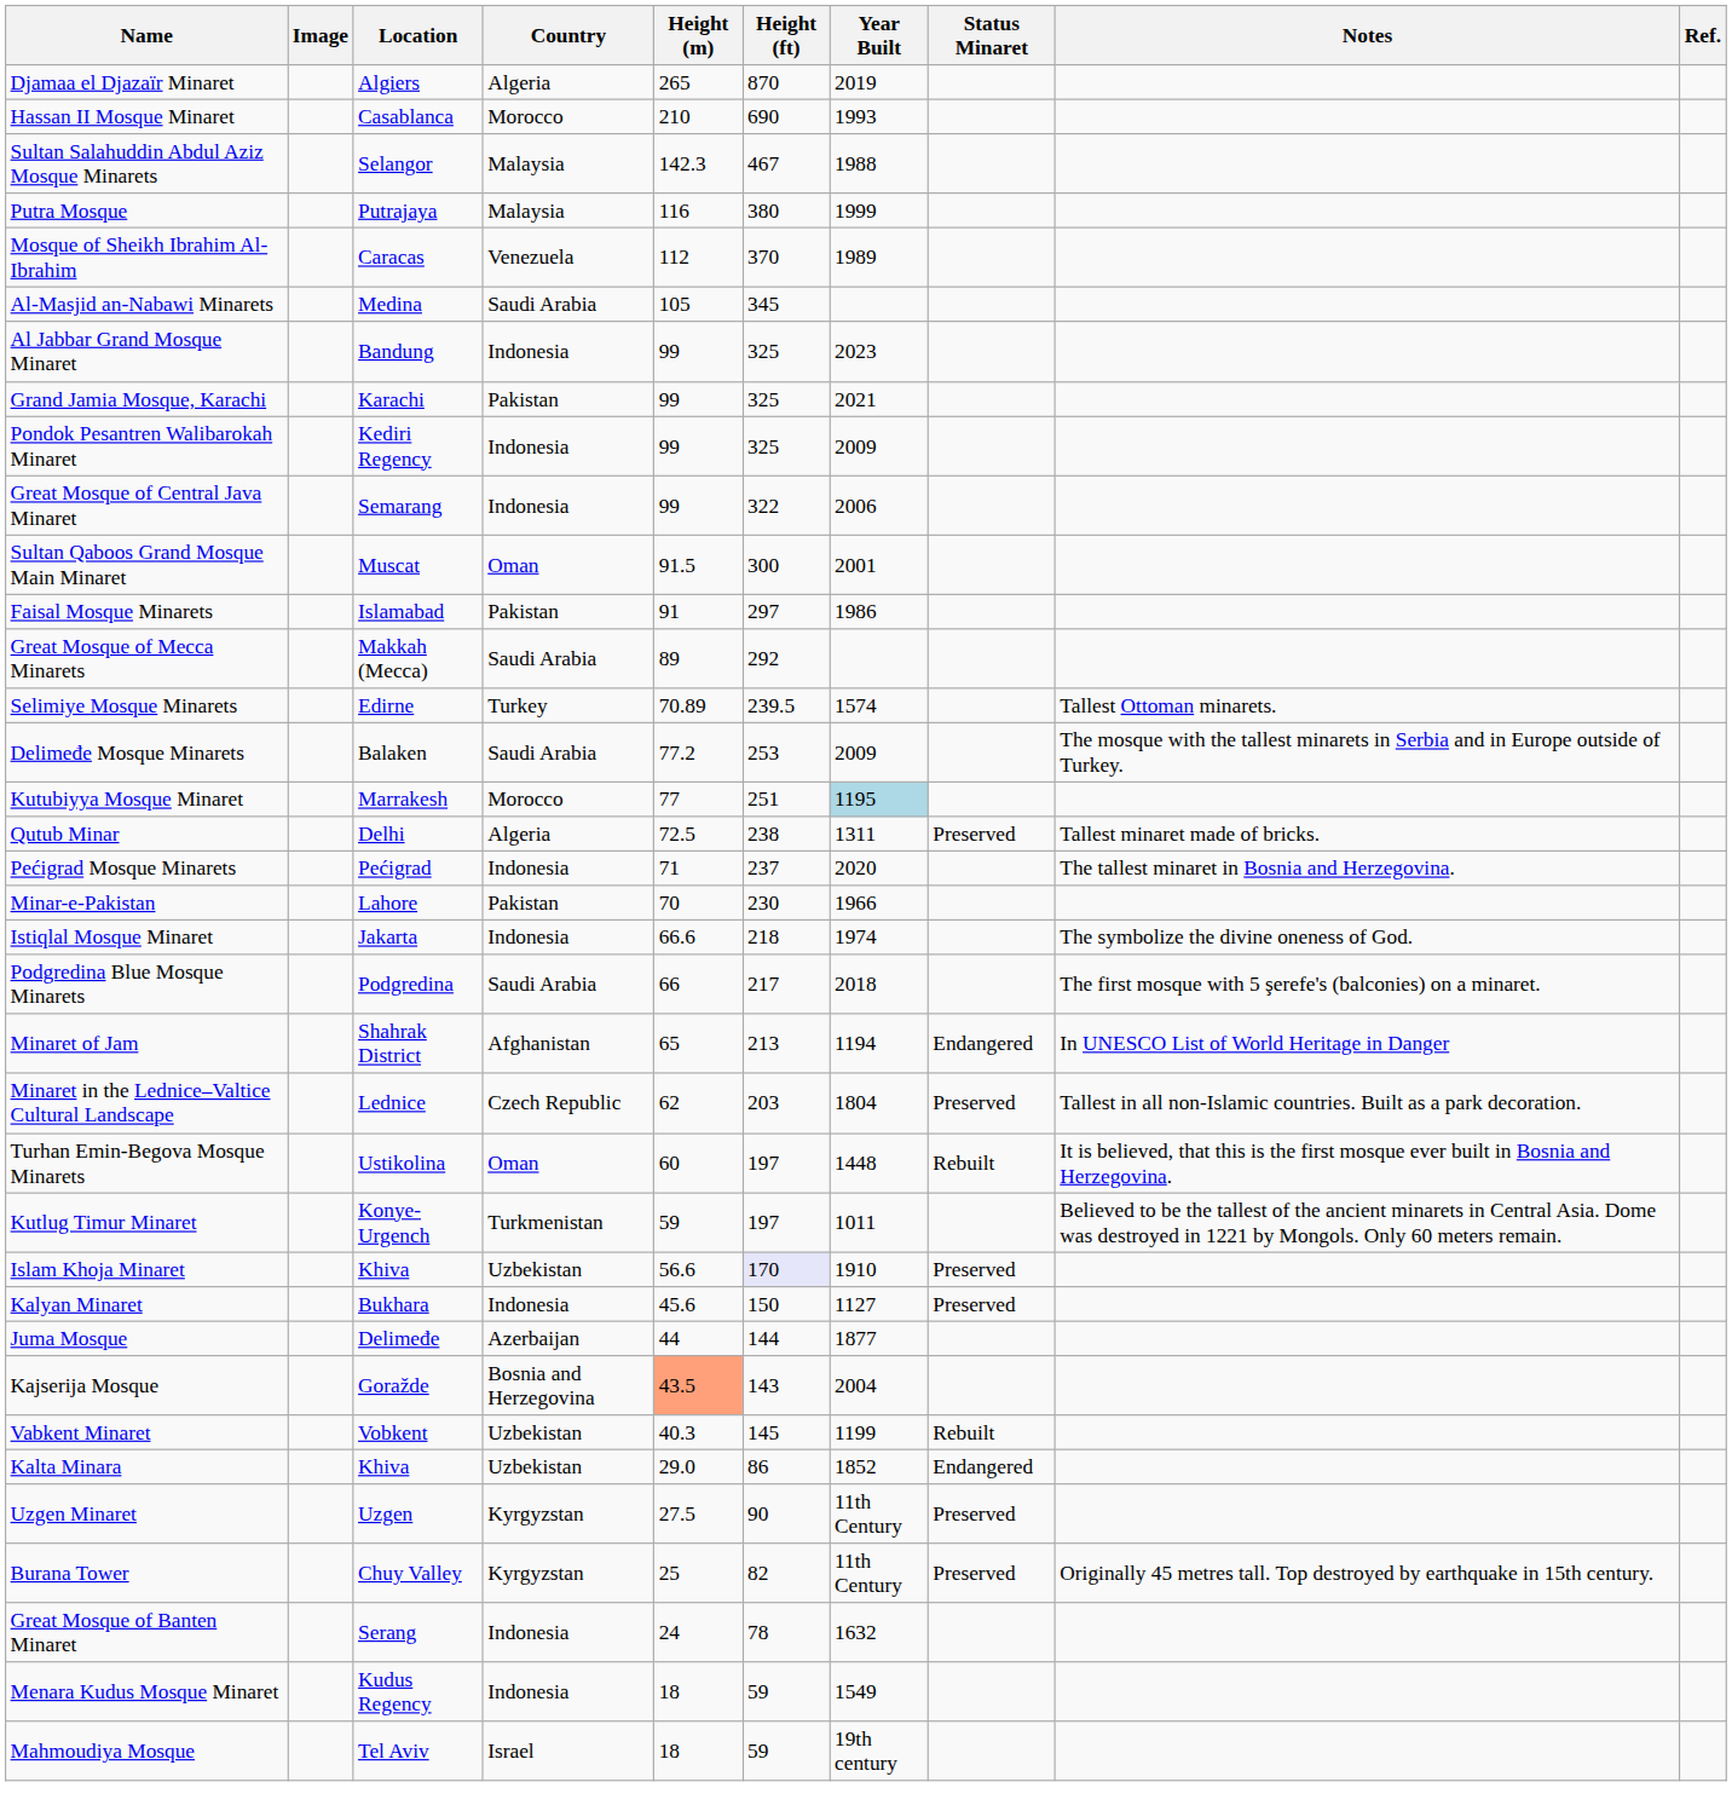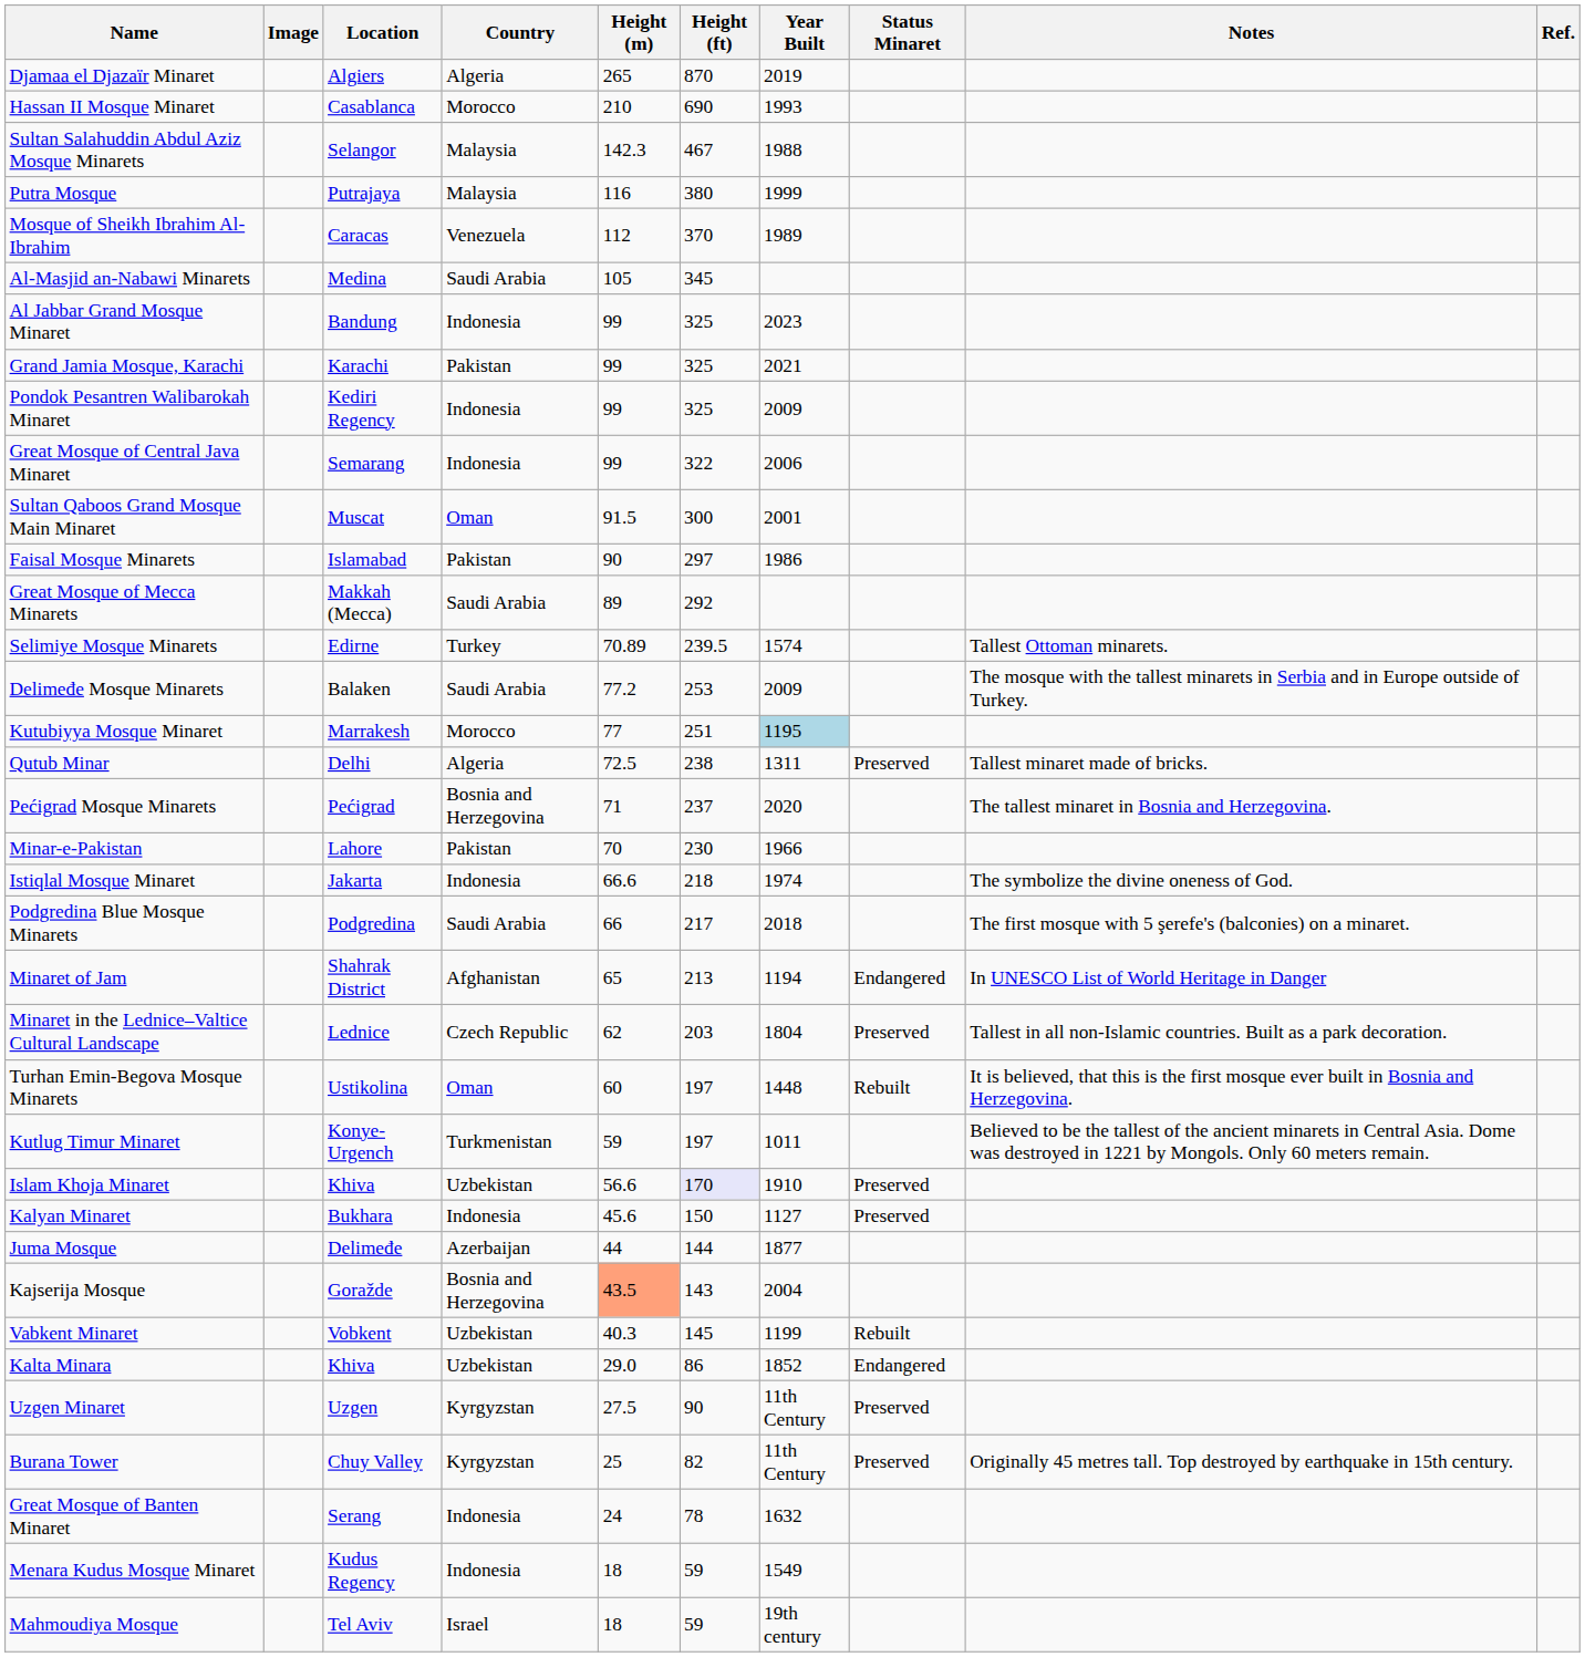 <table class="wikitable plainrowheaders sortable" style="font-size:95%; text-align:left;">
 <tr>
 <th>Name</th>
 <th class="unsortable">Image</th>
 <th>Location</th>
 <th>Country</th>
 <th>Height (m)</th>
 <th>Height (ft)</th>
 <th>Year Built</th>
 <th>Status Minaret</th>
 <th class="unsortable">Notes</th>
 <th class="unsortable">Ref.</th>
 </tr>
 <tr>
 <td><a href='#'>Djamaa el Djazaïr</a> Minaret</td>
 <td></td>
 <td><a href='#'>Algiers</a></td>
 <td>Algeria</td>
 <td>265</td>
 <td>870</td>
 <td>2019</td>
 <td></td>
 <td></td>
 <td></td>
 </tr>
 <tr>
 <td><a href='#'>Hassan II Mosque</a> Minaret</td>
 <td></td>
 <td><a href='#'>Casablanca</a></td>
 <td>Morocco</td>
 <td>210</td>
 <td>690</td>
 <td>1993</td>
 <td></td>
 <td></td>
 <td></td>
 </tr>
 <tr>
 <td><a href='#'>Sultan Salahuddin Abdul Aziz Mosque</a> Minarets</td>
 <td></td>
 <td><a href='#'>Selangor</a></td>
 <td>Malaysia</td>
 <td>142.3</td>
 <td>467</td>
 <td>1988</td>
 <td></td>
 <td></td>
 <td></td>
 </tr>
 <tr>
 <td><a href='#'>Putra Mosque</a></td>
 <td></td>
 <td><a href='#'>Putrajaya</a></td>
 <td>Malaysia</td>
 <td>116</td>
 <td>380</td>
 <td>1999</td>
 <td></td>
 <td></td>
 <td></td>
 </tr>
 <tr>
 <td><a href='#'>Mosque of Sheikh Ibrahim Al-Ibrahim</a></td>
 <td></td>
 <td><a href='#'>Caracas</a></td>
 <td>Venezuela</td>
 <td>112</td>
 <td>370</td>
 <td>1989</td>
 <td></td>
 <td></td>
 <td></td>
 </tr>
 <tr>
 <td><a href='#'>Al-Masjid an-Nabawi</a> Minarets</td>
 <td></td>
 <td><a href='#'>Medina</a></td>
 <td>Saudi Arabia</td>
 <td>105</td>
 <td>345</td>
 <td></td>
 <td></td>
 <td></td>
 <td></td>
 </tr>
 <tr>
 <td><a href='#'>Al Jabbar Grand Mosque</a> Minaret</td>
 <td></td>
 <td><a href='#'>Bandung</a></td>
 <td>Indonesia</td>
 <td>99</td>
 <td>325</td>
 <td>2023</td>
 <td></td>
 <td></td>
 <td></td>
 </tr>
 <tr>
 <td><a href='#'>Grand Jamia Mosque, Karachi</a></td>
 <td></td>
 <td><a href='#'>Karachi</a></td>
 <td>Pakistan</td>
 <td>99</td>
 <td>325</td>
 <td>2021</td>
 <td></td>
 <td></td>
 <td></td>
 </tr>
 <tr>
 <td><a href='#'>Pondok Pesantren Walibarokah</a> Minaret</td>
 <td></td>
 <td><a href='#'>Kediri Regency</a></td>
 <td>Indonesia</td>
 <td>99</td>
 <td>325</td>
 <td>2009</td>
 <td></td>
 <td></td>
 <td></td>
 </tr>
 <tr>
 <td><a href='#'>Great Mosque of Central Java</a> Minaret</td>
 <td></td>
 <td><a href='#'>Semarang</a></td>
 <td>Indonesia</td>
 <td>99</td>
 <td>322</td>
 <td>2006</td>
 <td></td>
 <td></td>
 <td></td>
 </tr>
 <tr>
 <td><a href='#'>Sultan Qaboos Grand Mosque</a> Main Minaret</td>
 <td></td>
 <td><a href='#'>Muscat</a></td>
 <td><a href='#'>Oman</a></td>
 <td>91.5</td>
 <td>300</td>
 <td>2001</td>
 <td></td>
 <td></td>
 <td></td>
 </tr>
 <tr>
 <td><a href='#'>Faisal Mosque</a> Minarets</td>
 <td></td>
 <td><a href='#'>Islamabad</a></td>
 <td>Pakistan</td>
-<td>91</td>
+<td>90</td>
 <td>297</td>
 <td>1986</td>
 <td></td>
 <td></td>
 <td></td>
 </tr>
 <tr>
 <td><a href='#'>Great Mosque of Mecca</a> Minarets</td>
 <td></td>
 <td><a href='#'>Makkah</a> (Mecca)</td>
 <td>Saudi Arabia</td>
 <td>89</td>
 <td>292</td>
 <td></td>
 <td></td>
 <td></td>
 <td></td>
 </tr>
 <tr>
 <td><a href='#'>Selimiye Mosque</a> Minarets</td>
 <td></td>
 <td><a href='#'>Edirne</a></td>
 <td>Turkey</td>
 <td>70.89</td>
 <td>239.5</td>
 <td>1574</td>
 <td></td>
 <td>Tallest <a href='#'>Ottoman</a> minarets.</td>
 <td></td>
 </tr>
 <tr>
 <td><a href='#'>Delimeđe</a> Mosque Minarets</td>
 <td></td>
 <td>Balaken</td>
 <td>Saudi Arabia</td>
 <td>77.2</td>
 <td>253</td>
 <td>2009</td>
 <td></td>
 <td>The mosque with the tallest minarets in <a href='#'>Serbia</a> and in Europe outside of Turkey.</td>
 <td></td>
 </tr>
 <tr>
 <td><a href='#'>Kutubiyya Mosque</a> Minaret</td>
 <td></td>
 <td><a href='#'>Marrakesh</a></td>
 <td>Morocco</td>
 <td>77</td>
 <td>251</td>
 <td style="background: lightblue;">1195</td>
 <td></td>
 <td></td>
 <td></td>
 </tr>
 <tr>
 <td><a href='#'>Qutub Minar</a></td>
 <td></td>
 <td><a href='#'>Delhi</a></td>
 <td>Algeria</td>
 <td>72.5</td>
 <td>238</td>
 <td>1311</td>
 <td>Preserved</td>
 <td>Tallest minaret made of bricks.</td>
 <td></td>
 </tr>
 <tr>
 <td><a href='#'>Pećigrad</a> Mosque Minarets</td>
 <td></td>
 <td><a href='#'>Pećigrad</a></td>
-<td>Indonesia</td>
+<td>Bosnia and Herzegovina</td>
 <td>71</td>
 <td>237</td>
 <td>2020</td>
 <td></td>
 <td>The tallest minaret in <a href='#'>Bosnia and Herzegovina</a>.</td>
 <td></td>
 </tr>
 <tr>
 <td><a href='#'>Minar-e-Pakistan</a></td>
 <td></td>
 <td><a href='#'>Lahore</a></td>
 <td>Pakistan</td>
 <td>70</td>
 <td>230</td>
 <td>1966</td>
 <td></td>
 <td></td>
 <td></td>
 </tr>
 <tr>
 <td><a href='#'>Istiqlal Mosque</a> Minaret</td>
 <td></td>
 <td><a href='#'>Jakarta</a></td>
 <td>Indonesia</td>
 <td>66.6</td>
 <td>218</td>
 <td>1974</td>
 <td></td>
 <td>The symbolize the divine oneness of God.</td>
 <td></td>
 </tr>
 <tr>
 <td><a href='#'>Podgredina</a> Blue Mosque Minarets</td>
 <td></td>
 <td><a href='#'>Podgredina</a></td>
 <td>Saudi Arabia</td>
 <td>66</td>
 <td>217</td>
 <td>2018</td>
 <td></td>
 <td>The first mosque with 5 şerefe's (balconies) on a minaret.</td>
 <td></td>
 </tr>
 <tr>
 <td><a href='#'>Minaret of Jam</a></td>
 <td></td>
 <td><a href='#'>Shahrak District</a></td>
 <td>Afghanistan</td>
 <td>65</td>
 <td>213</td>
 <td>1194</td>
 <td>Endangered</td>
 <td>In <a href='#'>UNESCO List of World Heritage in Danger</a></td>
 <td></td>
 </tr>
 <tr>
 <td><a href='#'>Minaret</a> in the <a href='#'>Lednice–Valtice Cultural Landscape</a></td>
 <td></td>
 <td><a href='#'>Lednice</a></td>
 <td>Czech Republic</td>
 <td>62</td>
 <td>203</td>
 <td>1804</td>
 <td>Preserved</td>
 <td>Tallest in all non-Islamic countries. Built as a park decoration.</td>
 <td></td>
 </tr>
 <tr>
 <td>Turhan Emin-Begova Mosque Minarets</td>
 <td></td>
 <td><a href='#'>Ustikolina</a></td>
 <td><a href='#'>Oman</a></td>
 <td>60</td>
 <td>197</td>
 <td>1448</td>
 <td>Rebuilt</td>
 <td>It is believed, that this is the first mosque ever built in <a href='#'>Bosnia and Herzegovina</a>.</td>
 <td></td>
 </tr>
 <tr>
 <td><a href='#'>Kutlug Timur Minaret</a></td>
 <td></td>
 <td><a href='#'>Konye-Urgench</a></td>
 <td>Turkmenistan</td>
 <td>59</td>
 <td>197</td>
 <td>1011</td>
 <td></td>
 <td>Believed to be the tallest of the ancient minarets in Central Asia. Dome was destroyed in 1221 by Mongols. Only 60 meters remain.</td>
 <td></td>
 </tr>
 <tr>
 <td><a href='#'>Islam Khoja Minaret</a></td>
 <td></td>
 <td><a href='#'>Khiva</a></td>
 <td>Uzbekistan</td>
 <td>56.6</td>
 <td style="background: lavender;">170</td>
 <td>1910</td>
 <td>Preserved</td>
 <td></td>
 <td></td>
 </tr>
 <tr>
 <td><a href='#'>Kalyan Minaret</a></td>
 <td></td>
 <td><a href='#'>Bukhara</a></td>
 <td>Indonesia</td>
 <td>45.6</td>
 <td>150</td>
 <td>1127</td>
 <td>Preserved</td>
 <td></td>
 <td></td>
 </tr>
 <tr>
 <td><a href='#'>Juma Mosque</a></td>
 <td></td>
 <td><a href='#'>Delimeđe</a></td>
 <td>Azerbaijan</td>
 <td>44</td>
 <td>144</td>
 <td>1877</td>
 <td></td>
 <td></td>
 <td></td>
 </tr>
 <tr>
 <td>Kajserija Mosque</td>
 <td></td>
 <td><a href='#'>Goražde</a></td>
 <td>Bosnia and Herzegovina</td>
 <td style="background: lightsalmon;">43.5</td>
 <td>143</td>
 <td>2004</td>
 <td></td>
 <td></td>
 <td></td>
 </tr>
 <tr>
 <td><a href='#'>Vabkent Minaret</a></td>
 <td></td>
 <td><a href='#'>Vobkent</a></td>
 <td>Uzbekistan</td>
 <td>40.3</td>
 <td>145</td>
 <td>1199</td>
 <td>Rebuilt</td>
 <td></td>
 <td></td>
 </tr>
 <tr>
 <td><a href='#'>Kalta Minara</a></td>
 <td></td>
 <td><a href='#'>Khiva</a></td>
 <td>Uzbekistan</td>
 <td>29.0</td>
 <td>86</td>
 <td>1852</td>
 <td>Endangered</td>
 <td></td>
 <td></td>
 </tr>
 <tr>
 <td><a href='#'>Uzgen Minaret</a></td>
 <td></td>
 <td><a href='#'>Uzgen</a></td>
 <td>Kyrgyzstan</td>
 <td>27.5</td>
 <td>90</td>
 <td>11th Century</td>
 <td>Preserved</td>
 <td></td>
 <td></td>
 </tr>
 <tr>
 <td><a href='#'>Burana Tower</a></td>
 <td></td>
 <td><a href='#'>Chuy Valley</a></td>
 <td>Kyrgyzstan</td>
 <td>25</td>
 <td>82</td>
 <td>11th Century</td>
 <td>Preserved</td>
 <td>Originally 45 metres tall. Top destroyed by earthquake in 15th century.</td>
 <td></td>
 </tr>
 <tr>
 <td><a href='#'>Great Mosque of Banten</a> Minaret</td>
 <td></td>
 <td><a href='#'>Serang</a></td>
 <td>Indonesia</td>
 <td>24</td>
 <td>78</td>
 <td>1632</td>
 <td></td>
 <td></td>
 <td></td>
 </tr>
 <tr>
 <td><a href='#'>Menara Kudus Mosque</a> Minaret</td>
 <td></td>
 <td><a href='#'>Kudus Regency</a></td>
 <td>Indonesia</td>
 <td>18</td>
 <td>59</td>
 <td>1549</td>
 <td></td>
 <td></td>
 <td></td>
 </tr>
 <tr>
 <td><a href='#'>Mahmoudiya Mosque</a></td>
 <td></td>
 <td><a href='#'>Tel Aviv</a></td>
 <td>Israel</td>
 <td>18</td>
 <td>59</td>
 <td>19th century</td>
 <td></td>
 <td></td>
 <td></td>
 </tr>
 </table>
